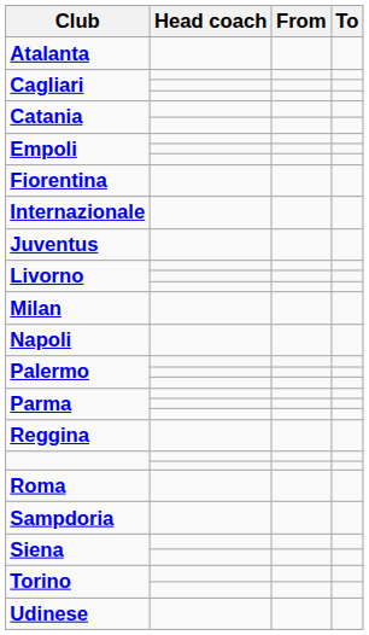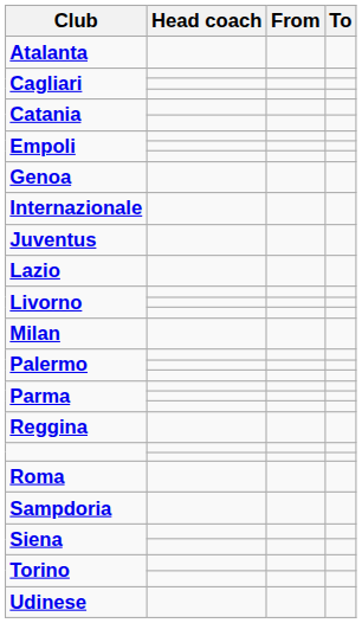 <table class="wikitable">
 <tr>
 <th>Club</th>
 <th>Head coach</th>
 <th>From</th>
 <th>To</th>
 </tr>
 <tr>
 <td><a href='#'><strong>Atalanta</strong></a></td>
 <td></td>
 <td></td>
 <td></td>
 </tr>
 <tr>
 <td valign="top" rowspan="3"><a href='#'><strong>Cagliari</strong></a></td>
 <td></td>
 <td></td>
 <td></td>
 </tr>
 <tr>
 <td></td>
 <td></td>
 <td></td>
 </tr>
 <tr>
 <td></td>
 <td></td>
 <td></td>
 </tr>
 <tr>
 <td valign="top" rowspan="2"><a href='#'><strong>Catania</strong></a></td>
 <td></td>
 <td></td>
 <td></td>
 </tr>
 <tr>
 <td></td>
 <td></td>
 <td></td>
 </tr>
 <tr>
 <td valign="top" rowspan="3"><a href='#'><strong>Empoli</strong></a></td>
 <td></td>
 <td></td>
 <td></td>
 </tr>
 <tr>
 <td></td>
 <td></td>
 <td></td>
 </tr>
 <tr>
 <td></td>
 <td></td>
 <td></td>
 </tr>
 <tr>
-<td><a href='#'><strong>Fiorentina</strong></a></td>
+<td><a href='#'><strong>Genoa</strong></a></td>
 <td></td>
 <td></td>
 <td></td>
 </tr>
 <tr>
 <td><a href='#'><strong>Internazionale</strong></a></td>
 <td></td>
 <td></td>
 <td></td>
 </tr>
 <tr>
 <td><a href='#'><strong>Juventus</strong></a></td>
+<td></td>
+<td></td>
+<td></td>
+</tr>
+<tr>
+<td><a href='#'><strong>Lazio</strong></a></td>
 <td></td>
 <td></td>
 <td></td>
 </tr>
 <tr>
 <td valign="top" rowspan="3"><a href='#'><strong>Livorno</strong></a></td>
 <td></td>
 <td></td>
 <td></td>
 </tr>
 <tr>
 <td></td>
 <td></td>
 <td></td>
 </tr>
 <tr>
 <td></td>
 <td></td>
 <td></td>
 </tr>
 <tr>
 <td><a href='#'><strong>Milan</strong></a></td>
-<td></td>
-<td></td>
-<td></td>
-</tr>
-<tr>
-<td><a href='#'><strong>Napoli</strong></a></td>
 <td></td>
 <td></td>
 <td></td>
 </tr>
 <tr>
 <td valign="top" rowspan="3"><a href='#'><strong>Palermo</strong></a></td>
 <td></td>
 <td></td>
 <td></td>
 </tr>
 <tr>
 <td></td>
 <td></td>
 <td></td>
 </tr>
 <tr>
 <td></td>
 <td></td>
 <td></td>
 </tr>
 <tr>
 <td valign="top" rowspan="3"><a href='#'><strong>Parma</strong></a></td>
 <td></td>
 <td></td>
 <td></td>
 </tr>
 <tr>
 <td></td>
 <td></td>
 <td></td>
 </tr>
 <tr>
 <td></td>
 <td></td>
 <td></td>
 </tr>
 <tr>
 <td valign="top"><a href='#'><strong>Reggina</strong></a></td>
 <td></td>
 <td></td>
 <td></td>
 </tr>
 <tr>
 <td rowspan="2"></td>
 <td></td>
 <td></td>
 <td></td>
 </tr>
 <tr>
 <td></td>
 <td></td>
 <td></td>
 </tr>
 <tr>
 <td><a href='#'><strong>Roma</strong></a></td>
 <td></td>
 <td></td>
 <td></td>
 </tr>
 <tr>
 <td><a href='#'><strong>Sampdoria</strong></a></td>
 <td></td>
 <td></td>
 <td></td>
 </tr>
 <tr>
 <td valign="top" rowspan="2"><a href='#'><strong>Siena</strong></a></td>
 <td></td>
 <td></td>
 <td></td>
 </tr>
 <tr>
 <td></td>
 <td></td>
 <td></td>
 </tr>
 <tr>
 <td valign="top" rowspan="2"><a href='#'><strong>Torino</strong></a></td>
 <td></td>
 <td></td>
 <td></td>
 </tr>
 <tr>
 <td></td>
 <td></td>
 <td></td>
 </tr>
 <tr>
 <td><a href='#'><strong>Udinese</strong></a></td>
 <td></td>
 <td></td>
 <td></td>
 </tr>
 </table>
